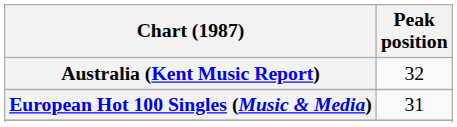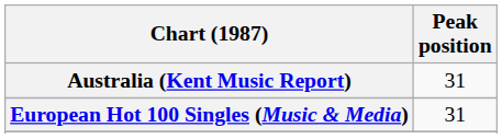 <table class="wikitable sortable plainrowheaders" style="text-align:center">
 <tr>
 <th scope="col">Chart (1987)</th>
 <th scope="col">Peak<br>position</th>
 </tr>
 <tr>
 <th scope="row">Australia (<a href='#'>Kent Music Report</a>)</th>
-<td>32</td>
+<td>31</td>
 </tr>
 <tr>
 </tr>
 <tr>
 </tr>
 <tr>
 <th scope="row"><a href='#'>European Hot 100 Singles</a> (<em><a href='#'>Music & Media</a></em>)</th>
 <td>31</td>
 </tr>
 <tr>
 </tr>
 <tr>
 </tr>
 <tr>
 </tr>
 <tr>
 </tr>
 <tr>
 </tr>
 <tr>
 </tr>
 </table>
